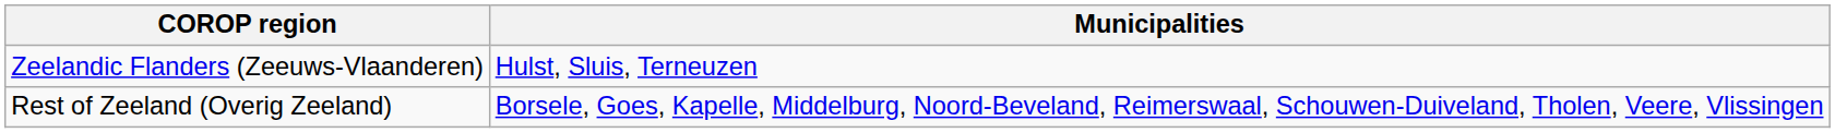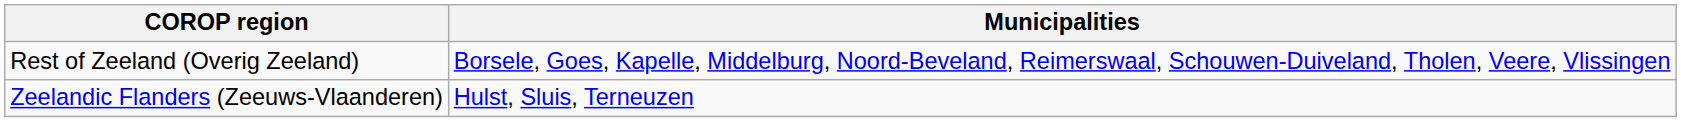 <table class="wikitable sortable">
 <tr>
 <th>COROP region</th>
 <th>Municipalities</th>
 </tr>
 <tr>
+<td>Rest of Zeeland (Overig Zeeland)</td>
+<td><a href='#'>Borsele</a>, <a href='#'>Goes</a>, <a href='#'>Kapelle</a>, <a href='#'>Middelburg</a>, <a href='#'>Noord-Beveland</a>, <a href='#'>Reimerswaal</a>, <a href='#'>Schouwen-Duiveland</a>, <a href='#'>Tholen</a>, <a href='#'>Veere</a>, <a href='#'>Vlissingen</a></td>
+</tr>
+<tr>
 <td><a href='#'>Zeelandic Flanders</a> (Zeeuws-Vlaanderen)</td>
 <td><a href='#'>Hulst</a>, <a href='#'>Sluis</a>, <a href='#'>Terneuzen</a></td>
 </tr>
-<tr>
-<td>Rest of Zeeland (Overig Zeeland)</td>
-<td><a href='#'>Borsele</a>, <a href='#'>Goes</a>, <a href='#'>Kapelle</a>, <a href='#'>Middelburg</a>, <a href='#'>Noord-Beveland</a>, <a href='#'>Reimerswaal</a>, <a href='#'>Schouwen-Duiveland</a>, <a href='#'>Tholen</a>, <a href='#'>Veere</a>, <a href='#'>Vlissingen</a></td>
-</tr>
 </table>
